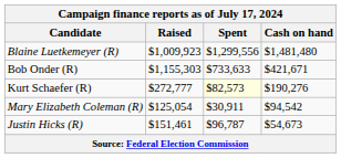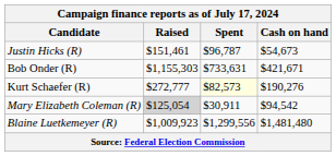 <table class="wikitable sortable">
 <tr>
 <th colspan=4>Campaign finance reports as of July 17, 2024</th>
 </tr>
 <tr style="text-align:center;">
 <th>Candidate</th>
 <th>Raised</th>
 <th>Spent</th>
 <th>Cash on hand</th>
 </tr>
 <tr>
-<td><em>Blaine Luetkemeyer (R)</em></td>
-<td>$1,009,923</td>
-<td>$1,299,556</td>
-<td>$1,481,480</td>
+<td><em>Justin Hicks (R)</em></td>
+<td>$151,461</td>
+<td>$96,787</td>
+<td>$54,673</td>
 </tr>
 <tr>
 <td>Bob Onder (R)</td>
 <td>$1,155,303</td>
-<td>$733,633</td>
+<td>$733,631</td>
 <td>$421,671</td>
 </tr>
 <tr>
 <td>Kurt Schaefer (R)</td>
 <td>$272,777</td>
 <td style="background: lightyellow;">$82,573</td>
 <td>$190,276</td>
 </tr>
 <tr>
 <td><em>Mary Elizabeth Coleman (R)</em></td>
-<td>$125,054</td>
+<td style="background: lightgrey;">$125,054</td>
 <td>$30,911</td>
 <td>$94,542</td>
 </tr>
 <tr>
-<td><em>Justin Hicks (R)</em></td>
-<td>$151,461</td>
-<td>$96,787</td>
-<td>$54,673</td>
+<td><em>Blaine Luetkemeyer (R)</em></td>
+<td>$1,009,923</td>
+<td>$1,299,556</td>
+<td>$1,481,480</td>
 </tr>
 <tr>
 <th colspan="4"><small>Source: <a href='#'>Federal Election Commission</a></small></th>
 </tr>
 </table>
